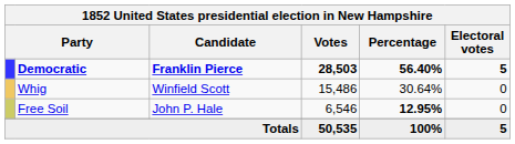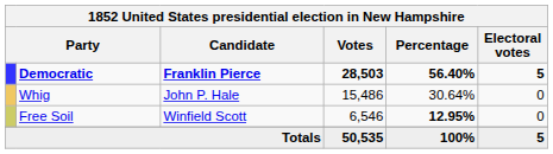 <table class="wikitable" style="font-size: 95%;">
 <tr>
 <th colspan="6">1852 United States presidential election in New Hampshire</th>
 </tr>
 <tr bgcolor="#EEEEEE" align="center">
 <th colspan="2" style="width: 15em">Party</th>
 <th style="width: 17em">Candidate</th>
 <th style="width: 5em">Votes</th>
 <th style="width: 7em">Percentage</th>
 <th style="width: 5em">Electoral votes</th>
 </tr>
 <tr>
 <th style="background-color:#3333FF; width: 3px"></th>
 <td style="width: 130px"><strong><a href='#'>Democratic</a></strong></td>
 <td><strong><a href='#'>Franklin Pierce</a></strong></td>
 <td align="right"><strong>28,503</strong></td>
 <td align="right"><strong>56.40%</strong></td>
 <td align="right"><strong>5</strong></td>
 </tr>
 <tr>
 <th style="background-color:#F0C862; width: 3px"></th>
 <td style="width: 130px"><a href='#'>Whig</a></td>
-<td><a href='#'>Winfield Scott</a></td>
+<td><a href='#'>John P. Hale</a></td>
 <td align="right">15,486</td>
 <td align="right">30.64%</td>
 <td align="right">0</td>
 </tr>
 <tr>
 <th style="background-color:#CCCC66; width: 3px"></th>
 <td style="width: 130px"><a href='#'>Free Soil</a></td>
-<td><a href='#'>John P. Hale</a></td>
+<td><a href='#'>Winfield Scott</a></td>
 <td align="right">6,546</td>
 <td align="right"><strong>12.95%</strong></td>
 <td align="right">0</td>
 </tr>
 <tr>
 </tr>
 <tr bgcolor="#EEEEEE">
 <td colspan="3" align="right"><strong>Totals</strong></td>
 <td align="right"><strong>50,535</strong></td>
 <td align="right"><strong>100%</strong></td>
 <td align="right"><strong>5</strong></td>
 </tr>
 </table>
